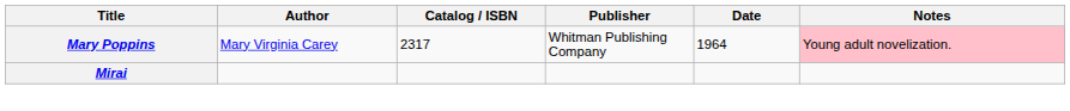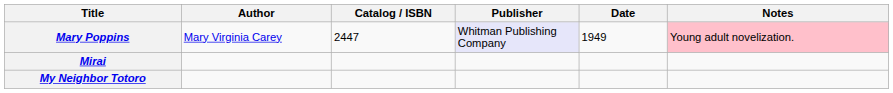 <table class="wikitable sortable" style="width:100%;">
 <tr>
 <th width=20%>Title</th>
 <th width=17%>Author</th>
 <th width=14%>Catalog / ISBN</th>
 <th width=14%>Publisher</th>
 <th width=10%>Date</th>
 <th width=25%>Notes</th>
 </tr>
 <tr>
 <th> <em><a href='#'>Mary Poppins</a></em></th>
 <td><a href='#'>Mary Virginia Carey</a></td>
-<td>2317</td>
-<td>Whitman Publishing Company</td>
-<td>1964</td>
+<td>2447</td>
+<td style="background: lavender;">Whitman Publishing Company</td>
+<td>1949</td>
 <td style="background: pink;">Young adult novelization.</td>
 </tr>
 <tr>
 <th><em><a href='#'>Mirai</a></em></th>
 <td></td>
 <td></td>
 <td></td>
 <td></td>
 <td></td>
 </tr>
+<tr>
+<th><em><a href='#'>My Neighbor Totoro</a></em></th>
+<td></td>
+<td></td>
+<td></td>
+<td></td>
+<td></td>
+</tr>
 </table>
